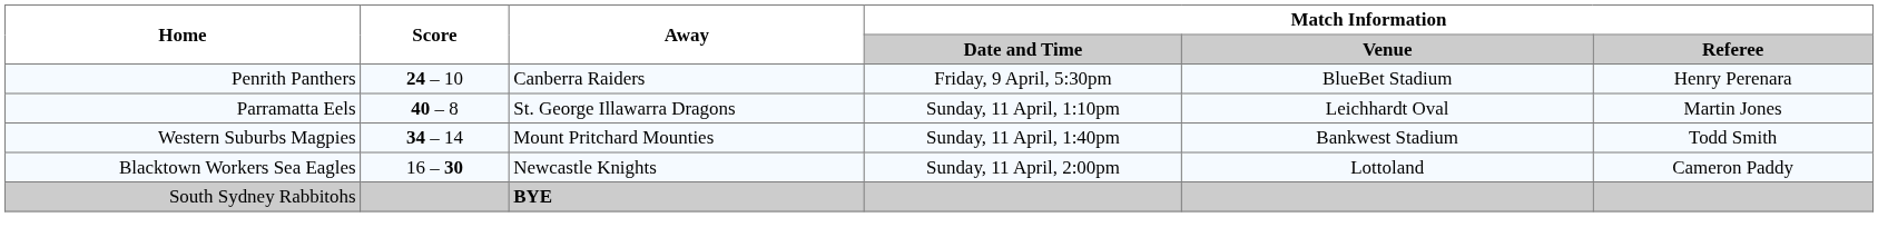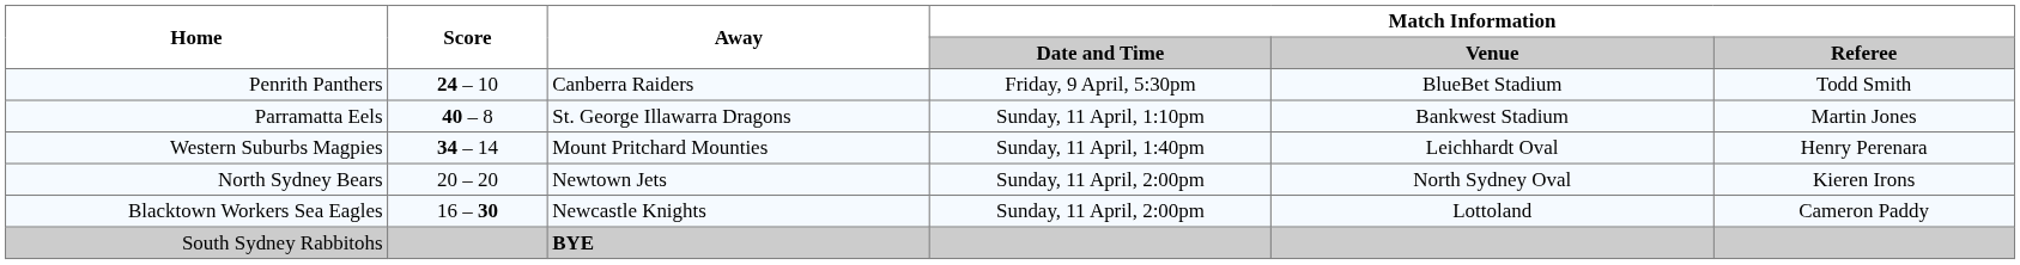 <table border="1" cellpadding="3" cellspacing="0" width="100%" style="border-collapse:collapse;  text-align:center;">
 <tr>
 <th rowspan="2" width="19%">Home</th>
 <th rowspan="2" width="8%">Score</th>
 <th rowspan="2" width="19%">Away</th>
 <th colspan="3">Match Information</th>
 </tr>
 <tr bgcolor="#CCCCCC">
 <th width="17%">Date and Time</th>
 <th width="22%">Venue</th>
 <th width="50%">Referee</th>
 </tr>
 <tr style="text-align:center; background:#f5faff;">
 <td align="right">Penrith Panthers </td>
 <td><strong>24</strong> – 10</td>
 <td align="left"> Canberra Raiders</td>
 <td>Friday, 9 April, 5:30pm</td>
 <td>BlueBet Stadium</td>
-<td>Henry Perenara</td>
+<td>Todd Smith</td>
 </tr>
 <tr style="text-align:center; background:#f5faff;">
 <td align="right">Parramatta Eels </td>
 <td><strong>40</strong> – 8</td>
 <td align="left"> St. George Illawarra Dragons</td>
 <td>Sunday, 11 April, 1:10pm</td>
-<td>Leichhardt Oval</td>
+<td>Bankwest Stadium</td>
 <td>Martin Jones</td>
 </tr>
 <tr style="text-align:center; background:#f5faff;">
 <td align="right">Western Suburbs Magpies </td>
 <td><strong>34</strong> – 14</td>
 <td align="left"> Mount Pritchard Mounties</td>
 <td>Sunday, 11 April, 1:40pm</td>
-<td>Bankwest Stadium</td>
-<td>Todd Smith</td>
+<td>Leichhardt Oval</td>
+<td>Henry Perenara</td>
+</tr>
+<tr style="text-align:center; background:#f5faff;">
+<td align="right">North Sydney Bears </td>
+<td>20 – 20</td>
+<td align="left"> Newtown Jets</td>
+<td>Sunday, 11 April, 2:00pm</td>
+<td>North Sydney Oval</td>
+<td>Kieren Irons</td>
 </tr>
 <tr style="text-align:center; background:#f5faff;">
 <td align="right">Blacktown Workers Sea Eagles </td>
 <td>16 – <strong>30</strong></td>
 <td align="left"> Newcastle Knights</td>
 <td>Sunday, 11 April, 2:00pm</td>
 <td>Lottoland</td>
 <td>Cameron Paddy</td>
 </tr>
 <tr style="text-align:center; background:#CCCCCC;">
 <td align="right">South Sydney Rabbitohs </td>
 <td></td>
 <td align="left"><strong>BYE</strong></td>
 <td></td>
 <td></td>
 <td></td>
 </tr>
 </table>
